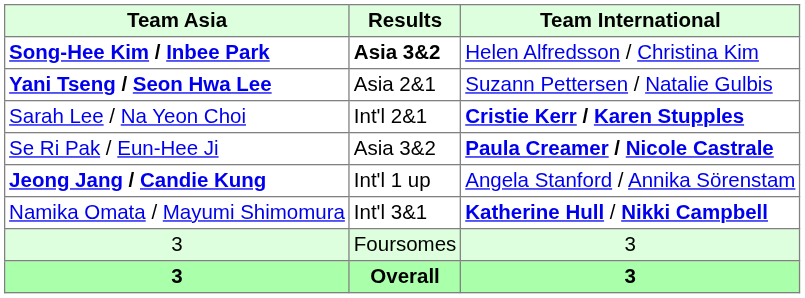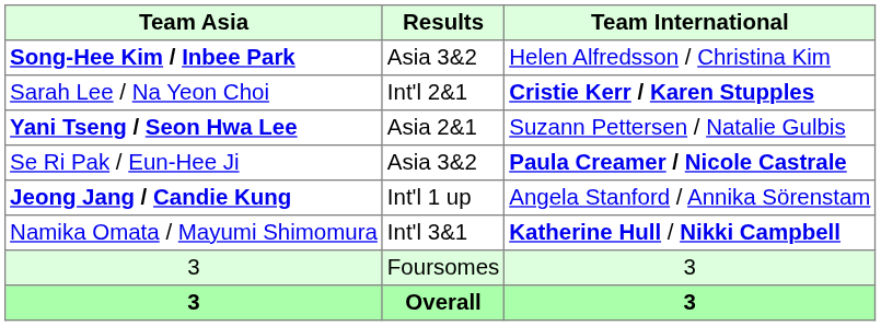 <table border="1" cellpadding="3" style="border-collapse: collapse;">
 <tr style="background:#ddffdd;">
 <th>Team Asia</th>
 <th>Results</th>
 <th>Team International</th>
 </tr>
 <tr>
 <td><strong><a href='#'>Song-Hee Kim</a> / <a href='#'>Inbee Park</a></strong></td>
-<td><strong>Asia 3&2</strong></td>
+<td>Asia 3&2</td>
 <td><a href='#'>Helen Alfredsson</a> / <a href='#'>Christina Kim</a></td>
+</tr>
+<tr>
+<td><a href='#'>Sarah Lee</a> / <a href='#'>Na Yeon Choi</a></td>
+<td>Int'l 2&1</td>
+<td><strong><a href='#'>Cristie Kerr</a> / <a href='#'>Karen Stupples</a></strong></td>
 </tr>
 <tr>
 <td><strong><a href='#'>Yani Tseng</a> / <a href='#'>Seon Hwa Lee</a></strong></td>
 <td>Asia 2&1</td>
 <td><a href='#'>Suzann Pettersen</a> / <a href='#'>Natalie Gulbis</a></td>
-</tr>
-<tr>
-<td><a href='#'>Sarah Lee</a> / <a href='#'>Na Yeon Choi</a></td>
-<td>Int'l 2&1</td>
-<td><strong><a href='#'>Cristie Kerr</a> / <a href='#'>Karen Stupples</a></strong></td>
 </tr>
 <tr>
 <td><a href='#'>Se Ri Pak</a> / <a href='#'>Eun-Hee Ji</a></td>
 <td>Asia 3&2</td>
 <td><strong><a href='#'>Paula Creamer</a> / <a href='#'>Nicole Castrale</a></strong></td>
 </tr>
 <tr>
 <td><strong><a href='#'>Jeong Jang</a> / <a href='#'>Candie Kung</a></strong></td>
 <td>Int'l 1 up</td>
 <td><a href='#'>Angela Stanford</a> / <a href='#'>Annika Sörenstam</a></td>
 </tr>
 <tr>
 <td><a href='#'>Namika Omata</a> / <a href='#'>Mayumi Shimomura</a></td>
 <td>Int'l 3&1</td>
 <td><strong><a href='#'>Katherine Hull</a></strong> / <strong><a href='#'>Nikki Campbell</a></strong></td>
 </tr>
 <tr style="background:#ddffdd;">
 <td align="center">3</td>
 <td align="center">Foursomes</td>
 <td align="center">3</td>
 </tr>
 <tr style="background:#aaffaa;">
 <th>3</th>
 <th>Overall</th>
 <th>3</th>
 </tr>
 </table>
